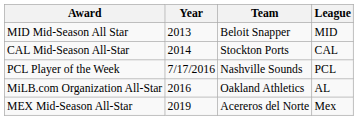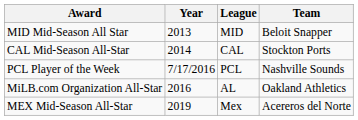 <table class="wikitable">
 <tr>
 <th>Award</th>
 <th>Year</th>
+<th>League</th>
 <th>Team</th>
-<th>League</th>
 </tr>
 <tr>
 <td>MID Mid-Season All Star</td>
 <td>2013</td>
+<td>MID</td>
 <td>Beloit Snapper</td>
-<td>MID</td>
 </tr>
 <tr>
 <td>CAL Mid-Season All-Star</td>
 <td>2014</td>
+<td>CAL</td>
 <td>Stockton Ports</td>
-<td>CAL</td>
 </tr>
 <tr>
 <td>PCL Player of the Week</td>
 <td>7/17/2016</td>
+<td>PCL</td>
 <td>Nashville Sounds</td>
-<td>PCL</td>
 </tr>
 <tr>
 <td>MiLB.com Organization All-Star</td>
 <td>2016</td>
+<td>AL</td>
 <td>Oakland Athletics</td>
-<td>AL</td>
 </tr>
 <tr>
 <td>MEX Mid-Season All-Star</td>
 <td>2019</td>
+<td>Mex</td>
 <td>Acereros del Norte</td>
-<td>Mex</td>
 </tr>
 </table>
